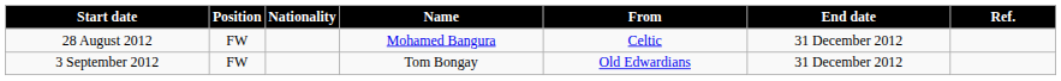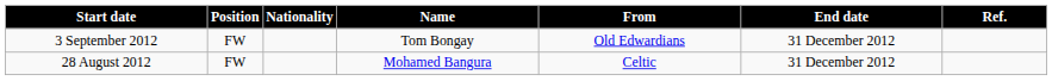 <table class="wikitable"  style="text-align:center; font-size:90%; ">
 <tr>
 <th style="background:#000000; color:white; width:200px;">Start date</th>
 <th style="background:#000000; color:white; width:50px;">Position</th>
 <th style="background:#000000; color:white; width:50px;">Nationality</th>
 <th style="background:#000000; color:white; width:200px;">Name</th>
 <th style="background:#000000; color:white; width:200px;">From</th>
 <th style="background:#000000; color:white; width:200px;">End date</th>
 <th style="background:#000000; color:white; width:100px;">Ref.</th>
 </tr>
 <tr>
+<td>3 September 2012</td>
+<td>FW</td>
+<td></td>
+<td>Tom Bongay</td>
+<td><a href='#'>Old Edwardians</a></td>
+<td>31 December 2012</td>
+<td></td>
+</tr>
+<tr>
 <td>28 August 2012</td>
 <td>FW</td>
 <td></td>
 <td><a href='#'>Mohamed Bangura</a></td>
 <td><a href='#'>Celtic</a></td>
 <td>31 December 2012</td>
 <td></td>
 </tr>
-<tr>
-<td>3 September 2012</td>
-<td>FW</td>
-<td></td>
-<td>Tom Bongay</td>
-<td><a href='#'>Old Edwardians</a></td>
-<td>31 December 2012</td>
-<td></td>
-</tr>
 </table>
